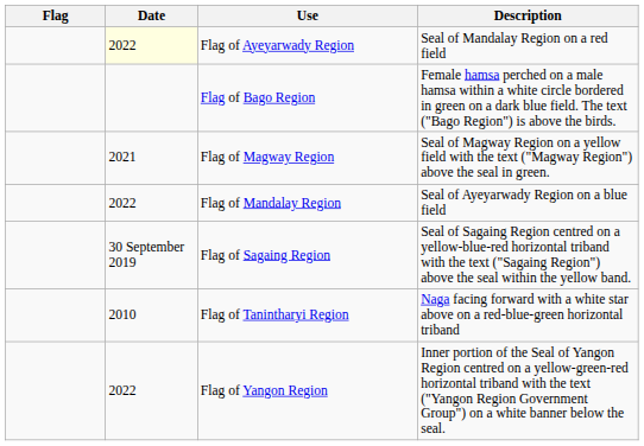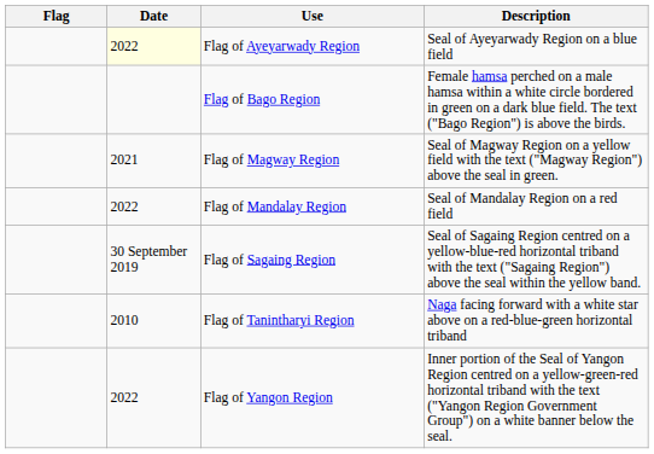 <table class="wikitable">
 <tr>
 <th width="110">Flag</th>
 <th width="100">Date</th>
 <th width="250">Use</th>
 <th width="250">Description</th>
 </tr>
 <tr>
 <td></td>
 <td style="background: lightyellow;">2022</td>
 <td>Flag of <a href='#'>Ayeyarwady Region</a></td>
-<td>Seal of Mandalay Region on a red field</td>
+<td>Seal of Ayeyarwady Region on a blue field</td>
 </tr>
 <tr>
 <td></td>
 <td></td>
 <td><a href='#'>Flag</a> of <a href='#'>Bago Region</a></td>
 <td>Female <a href='#'>hamsa</a> perched on a male hamsa within a white circle bordered in green on a dark blue field. The text  ("Bago Region") is above the birds.</td>
 </tr>
 <tr>
 <td></td>
 <td>2021</td>
 <td>Flag of <a href='#'>Magway Region</a></td>
 <td>Seal of Magway Region on a yellow field with the text  ("Magway Region") above the seal in green.</td>
 </tr>
 <tr>
 <td></td>
 <td>2022</td>
 <td>Flag of <a href='#'>Mandalay Region</a></td>
-<td>Seal of Ayeyarwady Region on a blue field</td>
+<td>Seal of Mandalay Region on a red field</td>
 </tr>
 <tr>
 <td></td>
 <td>30 September 2019 </td>
 <td>Flag of <a href='#'>Sagaing Region</a></td>
 <td>Seal of Sagaing Region centred on a yellow-blue-red horizontal triband with the text  ("Sagaing Region") above the seal within the yellow band.</td>
 </tr>
 <tr>
 <td></td>
 <td>2010</td>
 <td>Flag of <a href='#'>Tanintharyi Region</a></td>
 <td><a href='#'>Naga</a> facing forward with a white star above on a red-blue-green horizontal triband</td>
 </tr>
 <tr>
 <td></td>
 <td>2022</td>
 <td>Flag of <a href='#'>Yangon Region</a></td>
 <td>Inner portion of the Seal of Yangon Region centred on a yellow-green-red horizontal triband with the text  ("Yangon Region Government Group") on a white banner below the seal.</td>
 </tr>
 </table>
